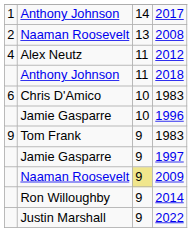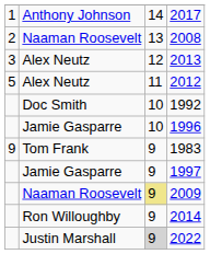 <table class="wikitable">
 <tr>
 </tr>
 <tr>
 <td>1</td>
 <td><a href='#'>Anthony Johnson</a></td>
 <td>14</td>
 <td><a href='#'>2017</a></td>
 </tr>
 <tr>
 <td>2</td>
 <td><a href='#'>Naaman Roosevelt</a></td>
 <td>13</td>
 <td><a href='#'>2008</a></td>
 </tr>
 <tr>
-<td>4</td>
+<td>3</td>
+<td>Alex Neutz</td>
+<td>12</td>
+<td><a href='#'>2013</a></td>
+</tr>
+<tr>
+<td>5</td>
 <td>Alex Neutz</td>
 <td>11</td>
 <td><a href='#'>2012</a></td>
 </tr>
 <tr>
 <td></td>
-<td><a href='#'>Anthony Johnson</a></td>
-<td>11</td>
-<td><a href='#'>2018</a></td>
-</tr>
-<tr>
-<td>6</td>
-<td>Chris D'Amico</td>
+<td>Doc Smith</td>
 <td>10</td>
-<td>1983</td>
+<td>1992</td>
 </tr>
 <tr>
 <td></td>
 <td>Jamie Gasparre</td>
 <td>10</td>
 <td><a href='#'>1996</a></td>
 </tr>
 <tr>
 <td>9</td>
 <td>Tom Frank</td>
 <td>9</td>
 <td>1983</td>
 </tr>
 <tr>
 <td></td>
 <td>Jamie Gasparre</td>
 <td>9</td>
 <td><a href='#'>1997</a></td>
 </tr>
 <tr>
 <td></td>
 <td><a href='#'>Naaman Roosevelt</a></td>
 <td style="background: khaki;">9</td>
 <td><a href='#'>2009</a></td>
 </tr>
 <tr>
 <td></td>
 <td>Ron Willoughby</td>
 <td>9</td>
 <td><a href='#'>2014</a></td>
 </tr>
 <tr>
 <td></td>
 <td>Justin Marshall</td>
-<td>9</td>
+<td style="background: lightgrey;">9</td>
 <td><a href='#'>2022</a></td>
 </tr>
 </table>
